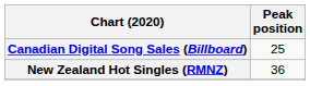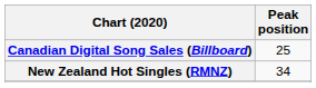 <table class="wikitable sortable plainrowheaders" style="text-align:center">
 <tr>
 <th scope="col">Chart (2020)</th>
 <th scope="col">Peak<br>position</th>
 </tr>
 <tr>
 <th scope="row"><a href='#'>Canadian Digital Song Sales</a> (<em><a href='#'>Billboard</a></em>)</th>
 <td>25</td>
 </tr>
 <tr>
 <th scope="row">New Zealand Hot Singles (<a href='#'>RMNZ</a>)</th>
-<td>36</td>
+<td>34</td>
 </tr>
 <tr>
 </tr>
 <tr>
 </tr>
 </table>
